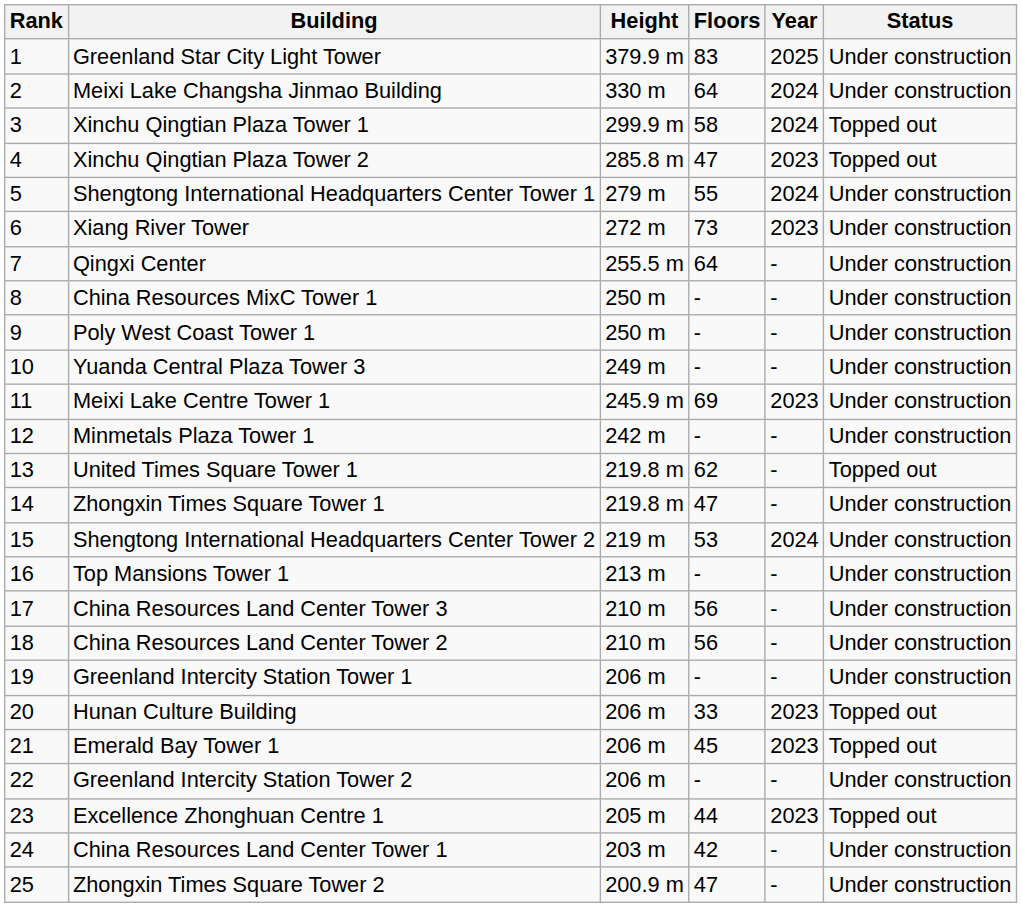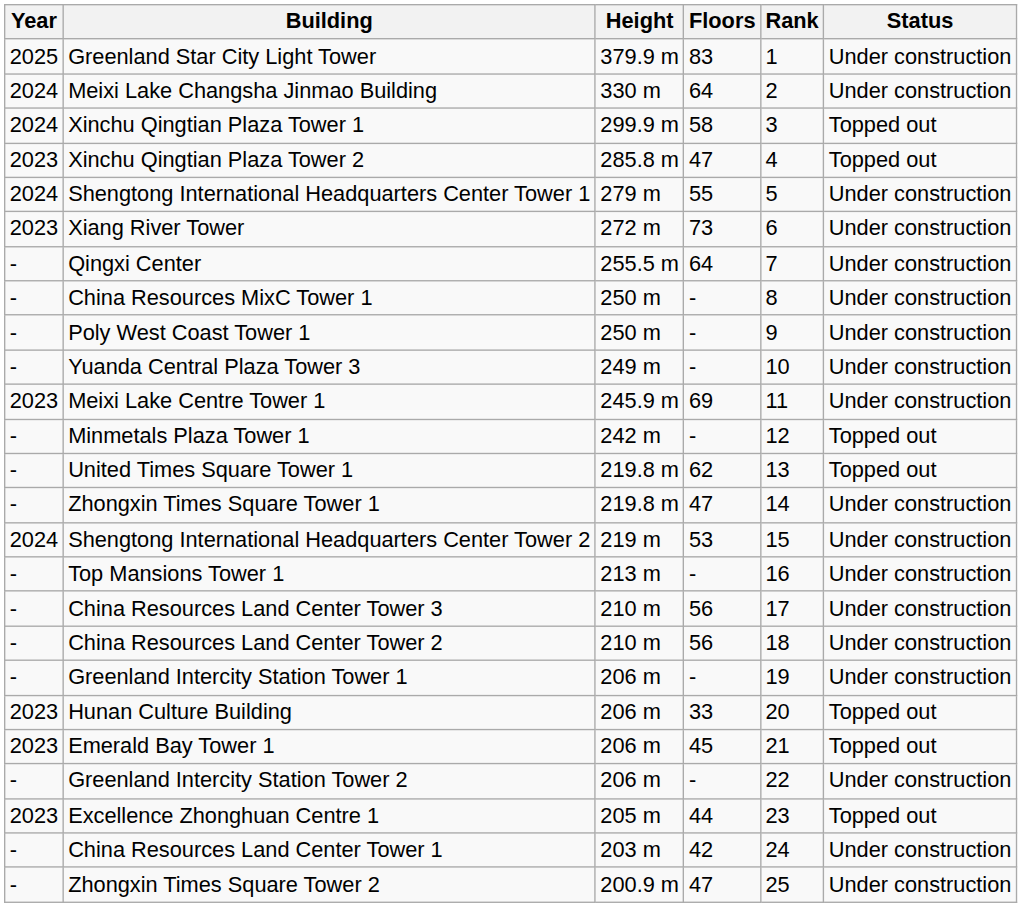 <table class="wikitable sortable">
 <tr>
-<th>Rank</th>
+<th>Year</th>
 <th>Building</th>
 <th>Height</th>
 <th>Floors</th>
-<th>Year</th>
+<th>Rank</th>
 <th>Status</th>
 </tr>
 <tr>
-<td>1</td>
+<td>2025</td>
 <td>Greenland Star City Light Tower</td>
 <td>379.9 m</td>
 <td>83</td>
-<td>2025</td>
+<td>1</td>
 <td>Under construction</td>
 </tr>
 <tr>
-<td>2</td>
+<td>2024</td>
 <td>Meixi Lake Changsha Jinmao Building</td>
 <td>330 m</td>
 <td>64</td>
-<td>2024</td>
+<td>2</td>
 <td>Under construction</td>
 </tr>
 <tr>
-<td>3</td>
+<td>2024</td>
 <td>Xinchu Qingtian Plaza Tower 1</td>
 <td>299.9 m</td>
 <td>58</td>
-<td>2024</td>
+<td>3</td>
 <td>Topped out</td>
 </tr>
 <tr>
-<td>4</td>
+<td>2023</td>
 <td>Xinchu Qingtian Plaza Tower 2</td>
 <td>285.8 m</td>
 <td>47</td>
-<td>2023</td>
+<td>4</td>
 <td>Topped out</td>
 </tr>
 <tr>
-<td>5</td>
+<td>2024</td>
 <td>Shengtong International Headquarters Center Tower 1</td>
 <td>279 m</td>
 <td>55</td>
-<td>2024</td>
+<td>5</td>
 <td>Under construction</td>
 </tr>
 <tr>
-<td>6</td>
+<td>2023</td>
 <td>Xiang River Tower</td>
 <td>272 m</td>
 <td>73</td>
-<td>2023</td>
+<td>6</td>
 <td>Under construction</td>
 </tr>
 <tr>
-<td>7</td>
+<td>-</td>
 <td>Qingxi Center</td>
 <td>255.5 m</td>
 <td>64</td>
-<td>-</td>
+<td>7</td>
 <td>Under construction</td>
 </tr>
 <tr>
-<td>8</td>
+<td>-</td>
 <td>China Resources MixC Tower 1</td>
 <td>250 m</td>
 <td>-</td>
-<td>-</td>
+<td>8</td>
 <td>Under construction</td>
 </tr>
 <tr>
-<td>9</td>
+<td>-</td>
 <td>Poly West Coast Tower 1</td>
 <td>250 m</td>
 <td>-</td>
-<td>-</td>
+<td>9</td>
 <td>Under construction</td>
 </tr>
 <tr>
-<td>10</td>
+<td>-</td>
 <td>Yuanda Central Plaza Tower 3</td>
 <td>249 m</td>
 <td>-</td>
-<td>-</td>
+<td>10</td>
 <td>Under construction</td>
 </tr>
 <tr>
-<td>11</td>
+<td>2023</td>
 <td>Meixi Lake Centre Tower 1</td>
 <td>245.9 m</td>
 <td>69</td>
-<td>2023</td>
+<td>11</td>
 <td>Under construction</td>
 </tr>
 <tr>
-<td>12</td>
+<td>-</td>
 <td>Minmetals Plaza Tower 1</td>
 <td>242 m</td>
 <td>-</td>
+<td>12</td>
+<td>Topped out</td>
+</tr>
+<tr>
 <td>-</td>
+<td>United Times Square Tower 1</td>
+<td>219.8 m</td>
+<td>62</td>
+<td>13</td>
+<td>Topped out</td>
+</tr>
+<tr>
+<td>-</td>
+<td>Zhongxin Times Square Tower 1</td>
+<td>219.8 m</td>
+<td>47</td>
+<td>14</td>
 <td>Under construction</td>
 </tr>
 <tr>
-<td>13</td>
-<td>United Times Square Tower 1</td>
-<td>219.8 m</td>
-<td>62</td>
+<td>2024</td>
+<td>Shengtong International Headquarters Center Tower 2</td>
+<td>219 m</td>
+<td>53</td>
+<td>15</td>
+<td>Under construction</td>
+</tr>
+<tr>
 <td>-</td>
+<td>Top Mansions Tower 1</td>
+<td>213 m</td>
+<td>-</td>
+<td>16</td>
+<td>Under construction</td>
+</tr>
+<tr>
+<td>-</td>
+<td>China Resources Land Center Tower 3</td>
+<td>210 m</td>
+<td>56</td>
+<td>17</td>
+<td>Under construction</td>
+</tr>
+<tr>
+<td>-</td>
+<td>China Resources Land Center Tower 2</td>
+<td>210 m</td>
+<td>56</td>
+<td>18</td>
+<td>Under construction</td>
+</tr>
+<tr>
+<td>-</td>
+<td>Greenland Intercity Station Tower 1</td>
+<td>206 m</td>
+<td>-</td>
+<td>19</td>
+<td>Under construction</td>
+</tr>
+<tr>
+<td>2023</td>
+<td>Hunan Culture Building</td>
+<td>206 m</td>
+<td>33</td>
+<td>20</td>
 <td>Topped out</td>
 </tr>
 <tr>
-<td>14</td>
-<td>Zhongxin Times Square Tower 1</td>
-<td>219.8 m</td>
-<td>47</td>
+<td>2023</td>
+<td>Emerald Bay Tower 1</td>
+<td>206 m</td>
+<td>45</td>
+<td>21</td>
+<td>Topped out</td>
+</tr>
+<tr>
 <td>-</td>
+<td>Greenland Intercity Station Tower 2</td>
+<td>206 m</td>
+<td>-</td>
+<td>22</td>
 <td>Under construction</td>
 </tr>
 <tr>
-<td>15</td>
-<td>Shengtong International Headquarters Center Tower 2</td>
-<td>219 m</td>
-<td>53</td>
-<td>2024</td>
+<td>2023</td>
+<td>Excellence Zhonghuan Centre 1</td>
+<td>205 m</td>
+<td>44</td>
+<td>23</td>
+<td>Topped out</td>
+</tr>
+<tr>
+<td>-</td>
+<td>China Resources Land Center Tower 1</td>
+<td>203 m</td>
+<td>42</td>
+<td>24</td>
 <td>Under construction</td>
 </tr>
 <tr>
-<td>16</td>
-<td>Top Mansions Tower 1</td>
-<td>213 m</td>
 <td>-</td>
-<td>-</td>
-<td>Under construction</td>
-</tr>
-<tr>
-<td>17</td>
-<td>China Resources Land Center Tower 3</td>
-<td>210 m</td>
-<td>56</td>
-<td>-</td>
-<td>Under construction</td>
-</tr>
-<tr>
-<td>18</td>
-<td>China Resources Land Center Tower 2</td>
-<td>210 m</td>
-<td>56</td>
-<td>-</td>
-<td>Under construction</td>
-</tr>
-<tr>
-<td>19</td>
-<td>Greenland Intercity Station Tower 1</td>
-<td>206 m</td>
-<td>-</td>
-<td>-</td>
-<td>Under construction</td>
-</tr>
-<tr>
-<td>20</td>
-<td>Hunan Culture Building</td>
-<td>206 m</td>
-<td>33</td>
-<td>2023</td>
-<td>Topped out</td>
-</tr>
-<tr>
-<td>21</td>
-<td>Emerald Bay Tower 1</td>
-<td>206 m</td>
-<td>45</td>
-<td>2023</td>
-<td>Topped out</td>
-</tr>
-<tr>
-<td>22</td>
-<td>Greenland Intercity Station Tower 2</td>
-<td>206 m</td>
-<td>-</td>
-<td>-</td>
-<td>Under construction</td>
-</tr>
-<tr>
-<td>23</td>
-<td>Excellence Zhonghuan Centre 1</td>
-<td>205 m</td>
-<td>44</td>
-<td>2023</td>
-<td>Topped out</td>
-</tr>
-<tr>
-<td>24</td>
-<td>China Resources Land Center Tower 1</td>
-<td>203 m</td>
-<td>42</td>
-<td>-</td>
-<td>Under construction</td>
-</tr>
-<tr>
-<td>25</td>
 <td>Zhongxin Times Square Tower 2</td>
 <td>200.9 m</td>
 <td>47</td>
-<td>-</td>
+<td>25</td>
 <td>Under construction</td>
 </tr>
 </table>
